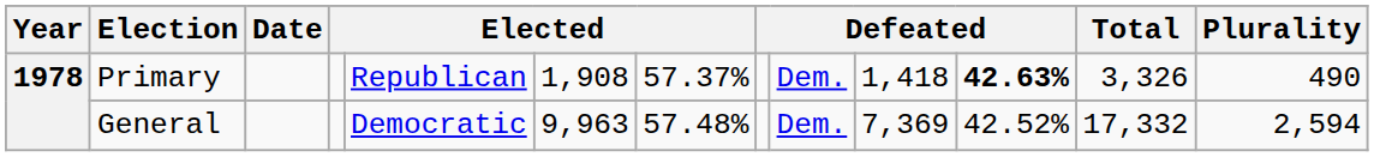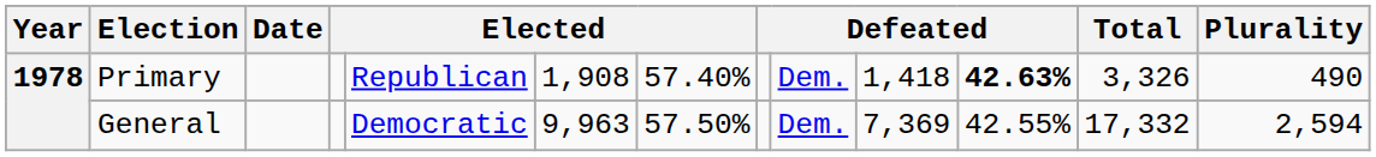 <table class=wikitable>
 <tr>
 <th>Year</th>
 <th>Election</th>
 <th>Date</th>
 <th ! colspan="4">Elected</th>
 <th ! colspan="4">Defeated</th>
 <th>Total</th>
 <th>Plurality</th>
 </tr>
 <tr>
 <th rowspan="2" valign="top">1978</th>
 <td valign="top">Primary</td>
 <td valign="top"></td>
 <td valign="top"></td>
 <td valign="top" ><a href='#'>Republican</a></td>
 <td valign="top" align="right">1,908</td>
-<td valign="top" align="right">57.37%</td>
+<td valign="top" align="right">57.40%</td>
 <td valign="top"></td>
 <td valign="top" ><a href='#'>Dem.</a></td>
 <td valign="top" align="right">1,418</td>
 <td valign="top" align="right"><strong>42.63%</strong></td>
 <td valign="top" align="right">3,326</td>
 <td valign="top" align="right">490</td>
 </tr>
 <tr>
 <td valign="top">General</td>
 <td valign="top"></td>
 <td valign="top"></td>
 <td valign="top" ><a href='#'>Democratic</a></td>
 <td valign="top" align="right">9,963</td>
-<td valign="top" align="right">57.48%</td>
+<td valign="top" align="right">57.50%</td>
 <td valign="top"></td>
 <td valign="top" ><a href='#'>Dem.</a></td>
 <td valign="top" align="right">7,369</td>
-<td valign="top" align="right">42.52%</td>
+<td valign="top" align="right">42.55%</td>
 <td valign="top" align="right">17,332</td>
 <td valign="top" align="right">2,594</td>
 </tr>
 </table>
